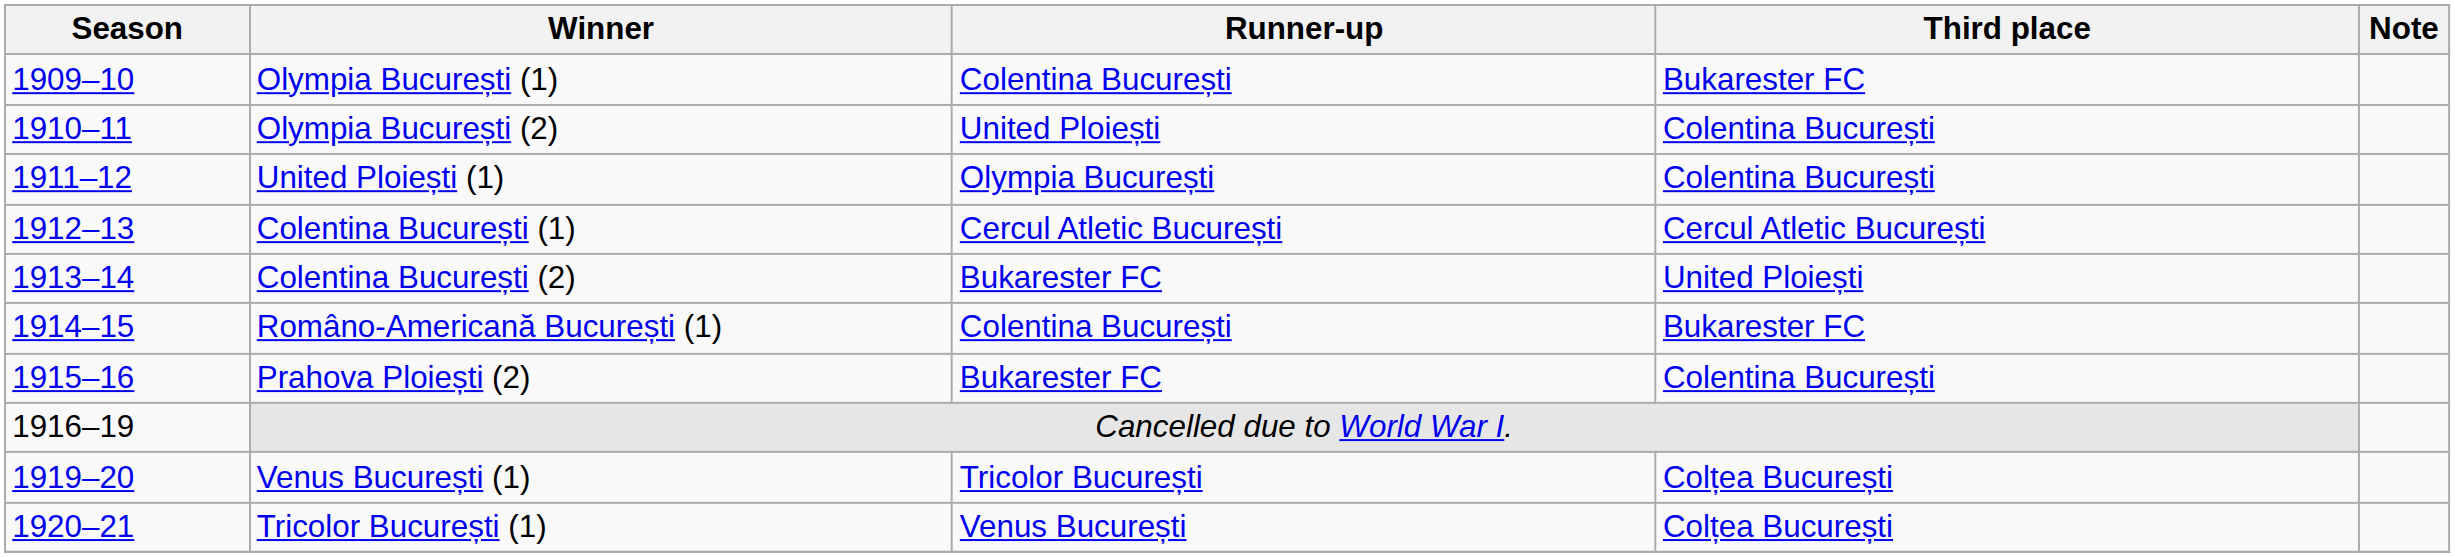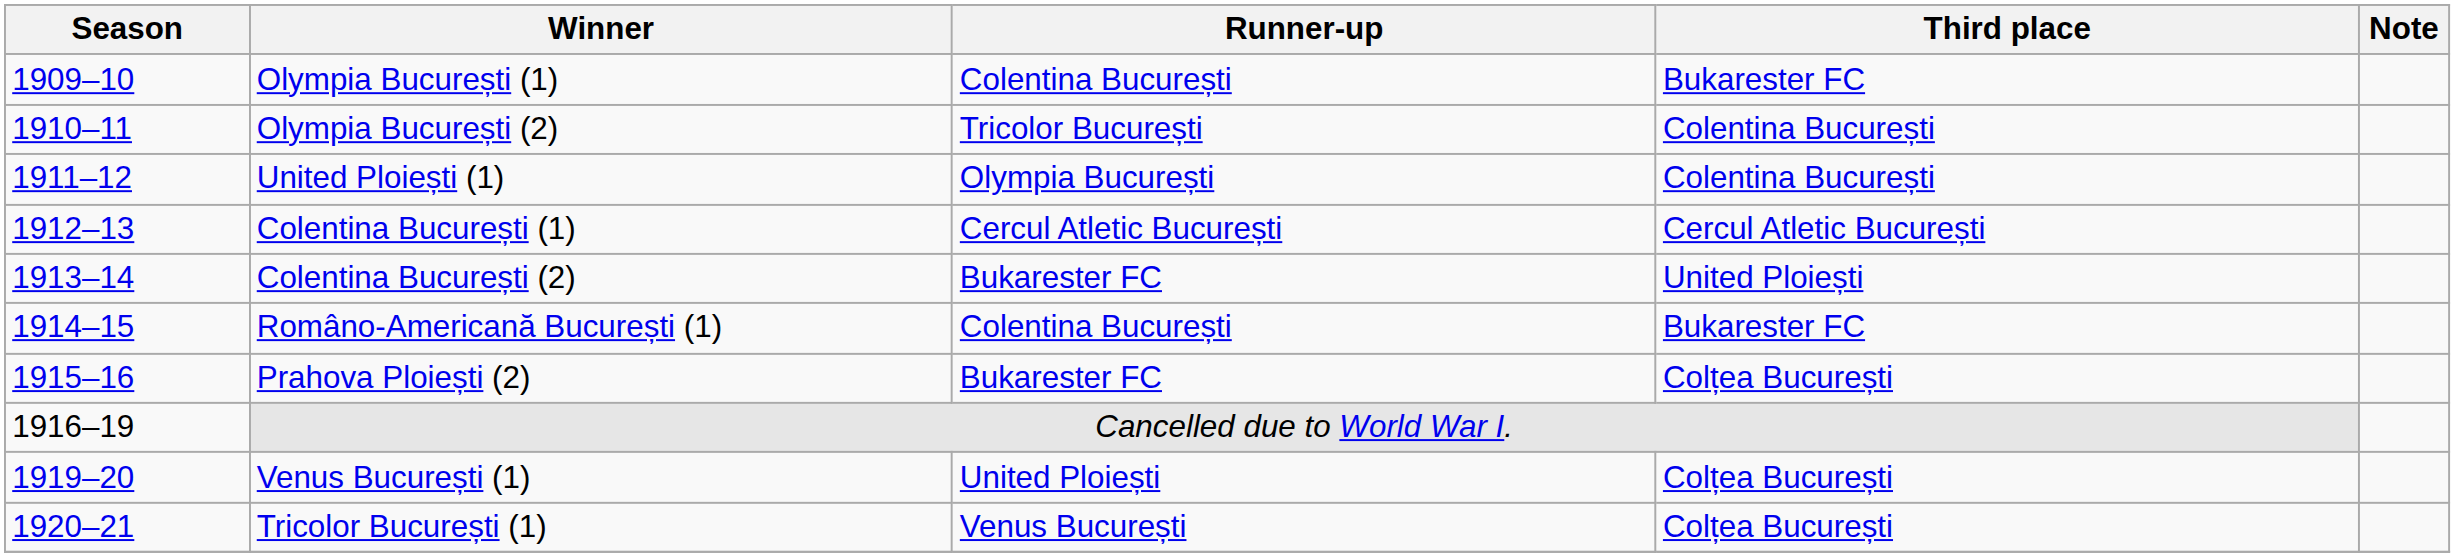 <table class="wikitable sortable">
 <tr>
 <th width=8%>Season</th>
 <th width=23%>Winner</th>
 <th width=23%>Runner-up</th>
 <th width=23%>Third place</th>
 <th width=1%>Note</th>
 </tr>
 <tr>
 <td><a href='#'>1909–10</a></td>
 <td><a href='#'>Olympia București</a> (1)</td>
 <td><a href='#'>Colentina București</a></td>
 <td><a href='#'>Bukarester FC</a></td>
 <td></td>
 </tr>
 <tr>
 <td><a href='#'>1910–11</a></td>
 <td><a href='#'>Olympia București</a> (2)</td>
-<td><a href='#'>United Ploiești</a></td>
+<td><a href='#'>Tricolor București</a></td>
 <td><a href='#'>Colentina București</a></td>
 <td></td>
 </tr>
 <tr>
 <td><a href='#'>1911–12</a></td>
 <td><a href='#'>United Ploiești</a> (1)</td>
 <td><a href='#'>Olympia București</a></td>
 <td><a href='#'>Colentina București</a></td>
 <td></td>
 </tr>
 <tr>
 <td><a href='#'>1912–13</a></td>
 <td><a href='#'>Colentina București</a> (1)</td>
 <td><a href='#'>Cercul Atletic București</a></td>
 <td><a href='#'>Cercul Atletic București</a></td>
 <td></td>
 </tr>
 <tr>
 <td><a href='#'>1913–14</a></td>
 <td><a href='#'>Colentina București</a> (2)</td>
 <td><a href='#'>Bukarester FC</a></td>
 <td><a href='#'>United Ploiești</a></td>
 <td></td>
 </tr>
 <tr>
 <td><a href='#'>1914–15</a></td>
 <td><a href='#'>Româno-Americană București</a> (1)</td>
 <td><a href='#'>Colentina București</a></td>
 <td><a href='#'>Bukarester FC</a></td>
 <td></td>
 </tr>
 <tr>
 <td><a href='#'>1915–16</a></td>
 <td><a href='#'>Prahova Ploiești</a> (2)</td>
 <td><a href='#'>Bukarester FC</a></td>
-<td><a href='#'>Colentina București</a></td>
+<td><a href='#'>Colțea București</a></td>
 <td></td>
 </tr>
 <tr>
 <td>1916–19</td>
 <td colspan=3 style="background:#e6e6e6;text-align:center"><em>Cancelled due to <a href='#'>World War I</a>.</em></td>
 <td></td>
 </tr>
 <tr>
 <td><a href='#'>1919–20</a></td>
 <td><a href='#'>Venus București</a> (1)</td>
-<td><a href='#'>Tricolor București</a></td>
+<td><a href='#'>United Ploiești</a></td>
 <td><a href='#'>Colțea București</a></td>
 <td></td>
 </tr>
 <tr>
 <td><a href='#'>1920–21</a></td>
 <td><a href='#'>Tricolor București</a> (1)</td>
 <td><a href='#'>Venus București</a></td>
 <td><a href='#'>Colțea București</a></td>
 <td></td>
 </tr>
 <tr>
 </tr>
 </table>
